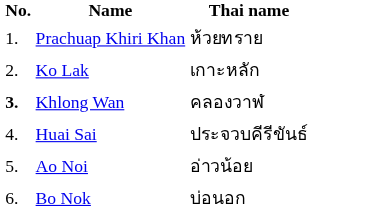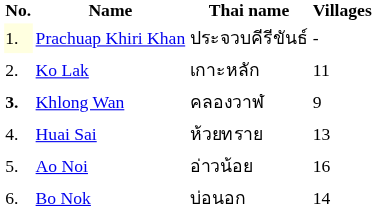 <table>
 <tr>
 <th>No.</th>
 <th>Name</th>
 <th>Thai name</th>
+<th>Villages</th>
 <th></th>
 </tr>
 <tr>
-<td>1.</td>
+<td style="background: lightyellow;">1.</td>
 <td><a href='#'>Prachuap Khiri Khan</a></td>
-<td>ห้วยทราย</td>
+<td>ประจวบคีรีขันธ์</td>
+<td>-</td>
 <td></td>
 </tr>
 <tr>
 <td>2.</td>
 <td><a href='#'>Ko Lak</a></td>
 <td>เกาะหลัก</td>
+<td>11</td>
 <td></td>
 </tr>
 <tr>
 <td><strong>3.</strong></td>
 <td><a href='#'>Khlong Wan</a></td>
 <td>คลองวาฬ</td>
+<td>9</td>
 <td></td>
 </tr>
 <tr>
 <td>4.</td>
 <td><a href='#'>Huai Sai</a></td>
-<td>ประจวบคีรีขันธ์</td>
+<td>ห้วยทราย</td>
+<td>13</td>
 <td></td>
 </tr>
 <tr>
 <td>5.</td>
 <td><a href='#'>Ao Noi</a></td>
 <td>อ่าวน้อย</td>
+<td>16</td>
 <td></td>
 </tr>
 <tr>
 <td>6.</td>
 <td><a href='#'>Bo Nok</a></td>
 <td>บ่อนอก</td>
+<td>14</td>
 <td></td>
 </tr>
 </table>
